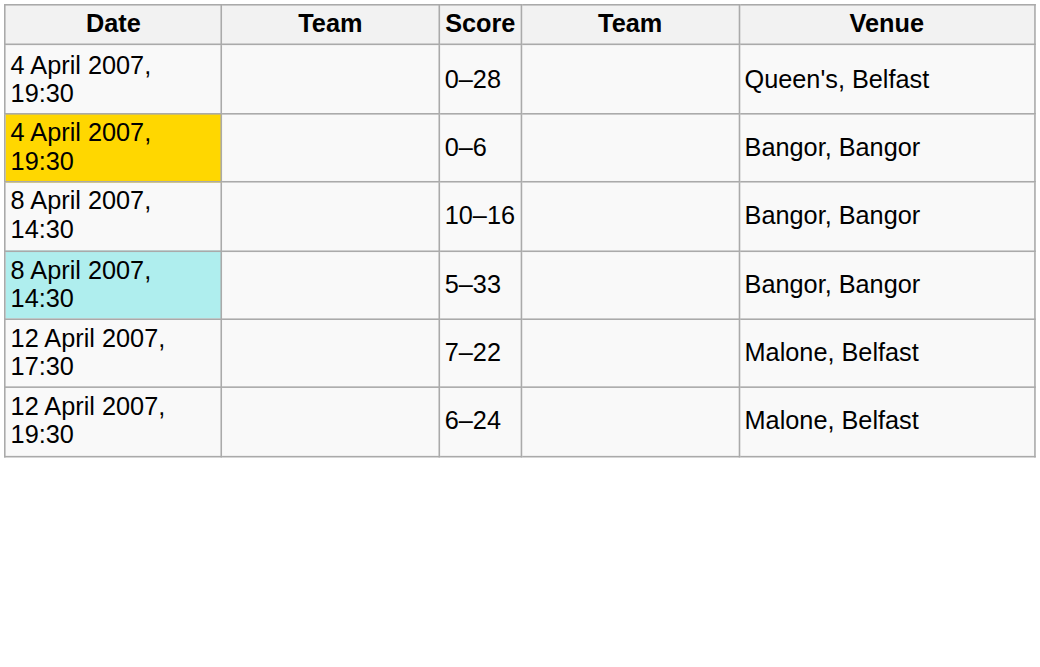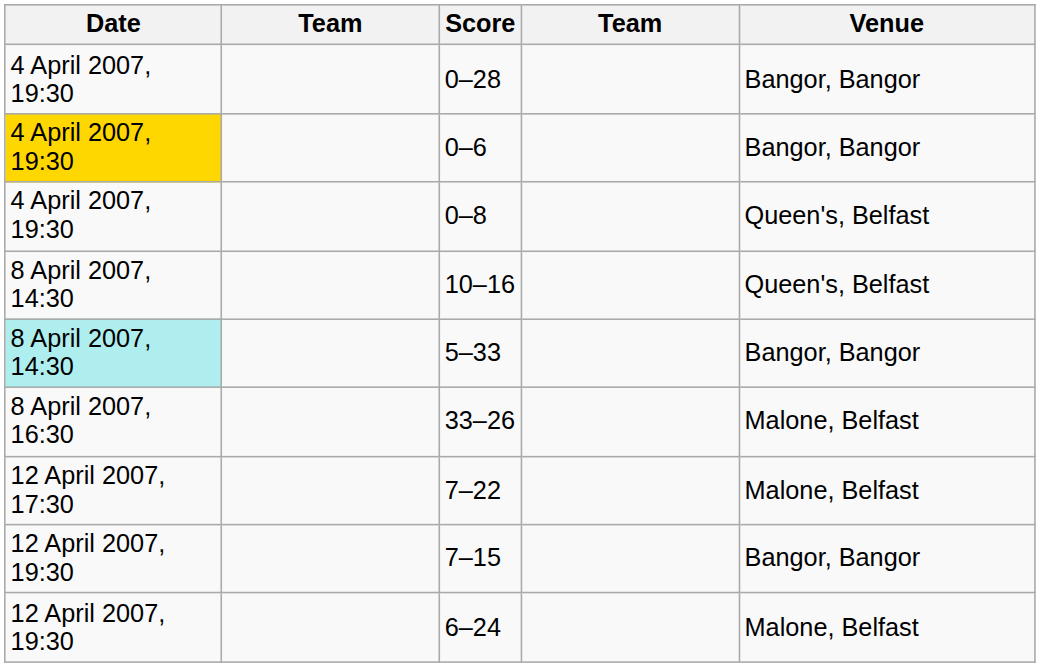 <table class="wikitable">
 <tr border=1 cellpadding=5 cellspacing=0>
 <th width="130">Date</th>
 <th width="130">Team</th>
 <th width="45">Score</th>
 <th width="130">Team</th>
 <th width="180">Venue</th>
 </tr>
 <tr>
 <td>4 April 2007, 19:30</td>
 <td></td>
 <td>0–28</td>
 <td></td>
-<td>Queen's, Belfast</td>
+<td>Bangor, Bangor</td>
 </tr>
 <tr>
 <td style="background: gold;">4 April 2007, 19:30</td>
 <td></td>
 <td>0–6</td>
 <td></td>
 <td>Bangor, Bangor</td>
 </tr>
 <tr>
+<td>4 April 2007, 19:30</td>
+<td></td>
+<td>0–8</td>
+<td></td>
+<td>Queen's, Belfast</td>
+</tr>
+<tr>
 <td>8 April 2007, 14:30</td>
 <td></td>
 <td>10–16</td>
 <td></td>
-<td>Bangor, Bangor</td>
+<td>Queen's, Belfast</td>
 </tr>
 <tr>
 <td style="background: paleturquoise;">8 April 2007, 14:30</td>
 <td></td>
 <td>5–33</td>
 <td></td>
 <td>Bangor, Bangor</td>
+</tr>
+<tr>
+<td>8 April 2007, 16:30</td>
+<td></td>
+<td>33–26</td>
+<td></td>
+<td>Malone, Belfast</td>
 </tr>
 <tr>
 <td>12 April 2007, 17:30</td>
 <td></td>
 <td>7–22</td>
 <td></td>
 <td>Malone, Belfast</td>
 </tr>
 <tr>
 <td>12 April 2007, 19:30</td>
 <td></td>
+<td>7–15</td>
+<td></td>
+<td>Bangor, Bangor</td>
+</tr>
+<tr>
+<td>12 April 2007, 19:30</td>
+<td></td>
 <td>6–24</td>
 <td></td>
 <td>Malone, Belfast</td>
 </tr>
 </table>
